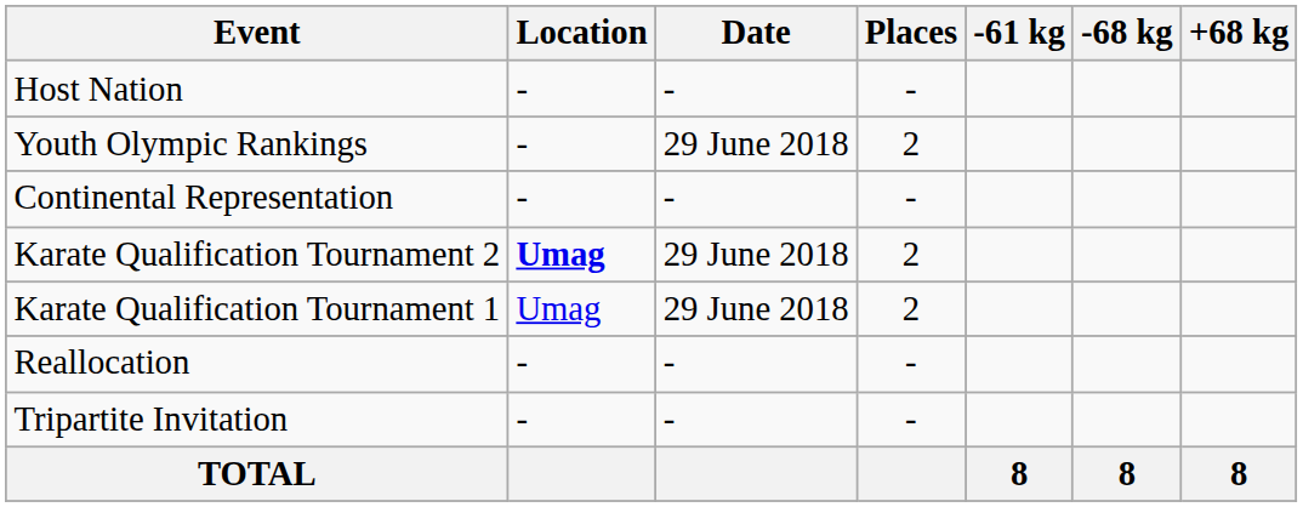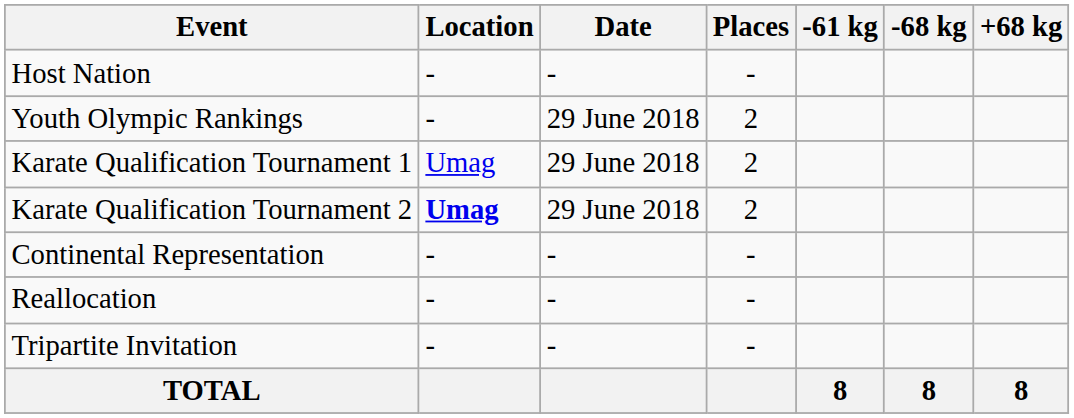 <table class="wikitable">
 <tr>
 <th>Event</th>
 <th>Location</th>
 <th>Date</th>
 <th>Places</th>
 <th>-61 kg</th>
 <th>-68 kg</th>
 <th>+68 kg</th>
 </tr>
 <tr>
 <td>Host Nation</td>
 <td>-</td>
 <td>-</td>
 <td align="center">-</td>
 <td></td>
 <td></td>
 <td></td>
 </tr>
 <tr>
 <td>Youth Olympic Rankings</td>
 <td>-</td>
 <td>29 June 2018</td>
 <td align="center">2</td>
 <td><br></td>
 <td><br></td>
 <td><br></td>
 </tr>
 <tr>
-<td>Continental Representation</td>
-<td>-</td>
-<td>-</td>
-<td align="center">-</td>
-<td></td>
-<td></td>
-<td></td>
+<td>Karate Qualification Tournament 1</td>
+<td> <a href='#'>Umag</a></td>
+<td>29 June 2018</td>
+<td align="center">2</td>
+<td><br></td>
+<td><br></td>
+<td><br></td>
 </tr>
 <tr>
 <td>Karate Qualification Tournament 2</td>
 <td><strong> <a href='#'>Umag</a></strong></td>
 <td>29 June 2018</td>
 <td align="center">2</td>
 <td><br></td>
 <td><br></td>
 <td><br></td>
 </tr>
 <tr>
-<td>Karate Qualification Tournament 1</td>
-<td> <a href='#'>Umag</a></td>
-<td>29 June 2018</td>
-<td align="center">2</td>
-<td><br></td>
-<td><br></td>
-<td><br></td>
+<td>Continental Representation</td>
+<td>-</td>
+<td>-</td>
+<td align="center">-</td>
+<td></td>
+<td></td>
+<td></td>
 </tr>
 <tr>
 <td>Reallocation</td>
 <td>-</td>
 <td>-</td>
 <td align="center">-</td>
 <td></td>
 <td></td>
 <td></td>
 </tr>
 <tr>
 <td>Tripartite Invitation</td>
 <td>-</td>
 <td>-</td>
 <td align="center">-</td>
 <td></td>
 <td></td>
 <td></td>
 </tr>
 <tr>
 <th>TOTAL</th>
 <th></th>
 <th></th>
 <th></th>
 <th>8</th>
 <th>8</th>
 <th>8</th>
 </tr>
 </table>
